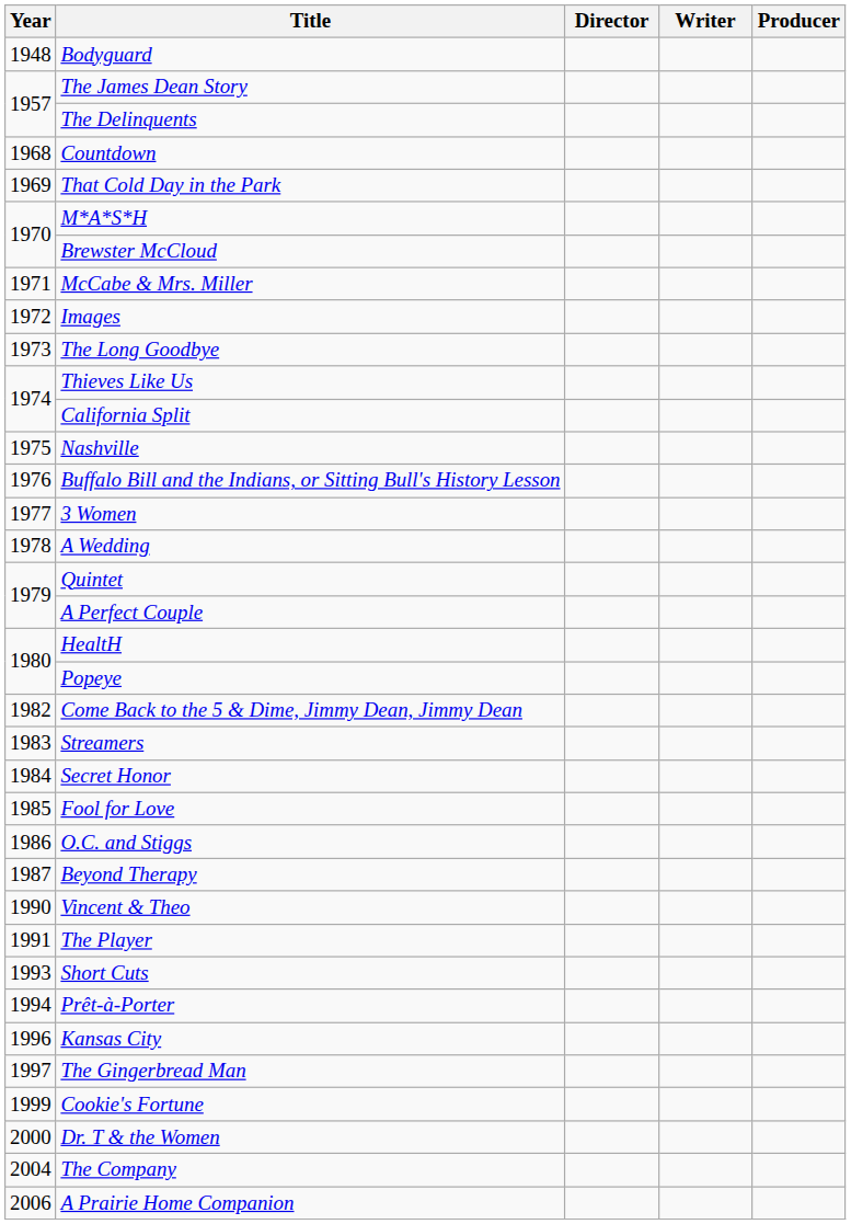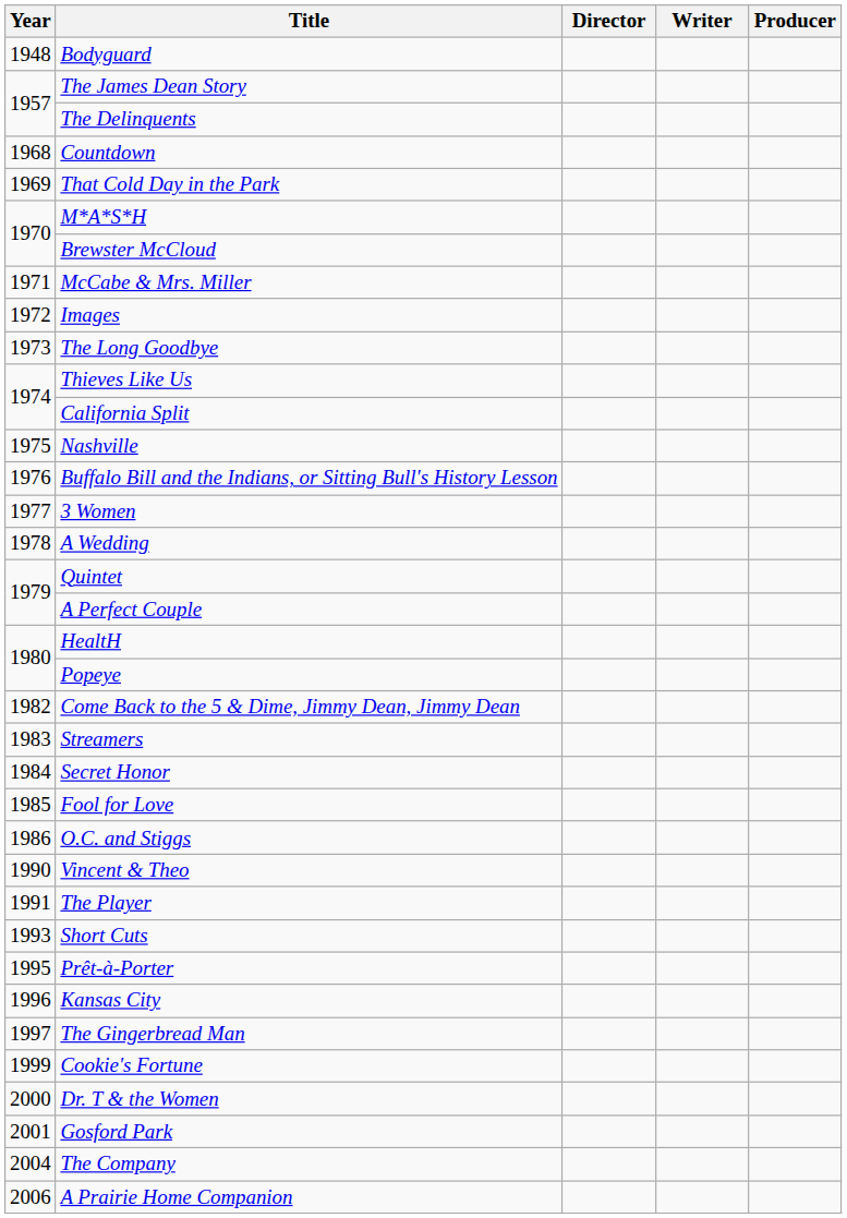 <table class="wikitable">
 <tr>
 <th>Year</th>
 <th>Title</th>
 <th width="65">Director</th>
 <th width="65">Writer</th>
 <th width="65">Producer</th>
 </tr>
 <tr>
 <td>1948</td>
 <td><em><a href='#'>Bodyguard</a></em></td>
 <td></td>
 <td></td>
 <td></td>
 </tr>
 <tr>
 <td rowspan="2">1957</td>
 <td><em><a href='#'>The James Dean Story</a></em></td>
 <td></td>
 <td></td>
 <td></td>
 </tr>
 <tr>
 <td><em><a href='#'>The Delinquents</a></em></td>
 <td></td>
 <td></td>
 <td></td>
 </tr>
 <tr>
 <td>1968</td>
 <td><em><a href='#'>Countdown</a></em></td>
 <td></td>
 <td></td>
 <td></td>
 </tr>
 <tr>
 <td>1969</td>
 <td><em><a href='#'>That Cold Day in the Park</a></em></td>
 <td></td>
 <td></td>
 <td></td>
 </tr>
 <tr>
 <td rowspan=2>1970</td>
 <td><em><a href='#'>M*A*S*H</a></em></td>
 <td></td>
 <td></td>
 <td></td>
 </tr>
 <tr>
 <td><em><a href='#'>Brewster McCloud</a></em></td>
 <td></td>
 <td></td>
 <td></td>
 </tr>
 <tr>
 <td>1971</td>
 <td><em><a href='#'>McCabe & Mrs. Miller</a></em></td>
 <td></td>
 <td></td>
 <td></td>
 </tr>
 <tr>
 <td>1972</td>
 <td><em><a href='#'>Images</a></em></td>
 <td></td>
 <td></td>
 <td></td>
 </tr>
 <tr>
 <td>1973</td>
 <td><em><a href='#'>The Long Goodbye</a></em></td>
 <td></td>
 <td></td>
 <td></td>
 </tr>
 <tr>
 <td rowspan="2">1974</td>
 <td><em><a href='#'>Thieves Like Us</a></em></td>
 <td></td>
 <td></td>
 <td></td>
 </tr>
 <tr>
 <td><em><a href='#'>California Split</a></em></td>
 <td></td>
 <td></td>
 <td></td>
 </tr>
 <tr>
 <td>1975</td>
 <td><em><a href='#'>Nashville</a></em></td>
 <td></td>
 <td></td>
 <td></td>
 </tr>
 <tr>
 <td>1976</td>
 <td><em><a href='#'>Buffalo Bill and the Indians, or Sitting Bull's History Lesson</a></em></td>
 <td></td>
 <td></td>
 <td></td>
 </tr>
 <tr>
 <td>1977</td>
 <td><em><a href='#'>3 Women</a></em></td>
 <td></td>
 <td></td>
 <td></td>
 </tr>
 <tr>
 <td>1978</td>
 <td><em><a href='#'>A Wedding</a></em></td>
 <td></td>
 <td></td>
 <td></td>
 </tr>
 <tr>
 <td rowspan="2">1979</td>
 <td><em><a href='#'>Quintet</a></em></td>
 <td></td>
 <td></td>
 <td></td>
 </tr>
 <tr>
 <td><em><a href='#'>A Perfect Couple</a></em></td>
 <td></td>
 <td></td>
 <td></td>
 </tr>
 <tr>
 <td rowspan="2">1980</td>
 <td><em><a href='#'>HealtH</a></em></td>
 <td></td>
 <td></td>
 <td></td>
 </tr>
 <tr>
 <td><em><a href='#'>Popeye</a></em></td>
 <td></td>
 <td></td>
 <td></td>
 </tr>
 <tr>
 <td>1982</td>
 <td><em><a href='#'>Come Back to the 5 & Dime, Jimmy Dean, Jimmy Dean</a></em></td>
 <td></td>
 <td></td>
 <td></td>
 </tr>
 <tr>
 <td>1983</td>
 <td><em><a href='#'>Streamers</a></em></td>
 <td></td>
 <td></td>
 <td></td>
 </tr>
 <tr>
 <td>1984</td>
 <td><em><a href='#'>Secret Honor</a></em></td>
 <td></td>
 <td></td>
 <td></td>
 </tr>
 <tr>
 <td>1985</td>
 <td><em><a href='#'>Fool for Love</a></em></td>
 <td></td>
 <td></td>
 <td></td>
 </tr>
 <tr>
 <td>1986</td>
 <td><em><a href='#'>O.C. and Stiggs</a></em></td>
 <td></td>
 <td></td>
 <td></td>
 </tr>
 <tr>
-<td>1987</td>
-<td><em><a href='#'>Beyond Therapy</a></em></td>
-<td></td>
-<td></td>
-<td></td>
-</tr>
-<tr>
 <td>1990</td>
 <td><em><a href='#'>Vincent & Theo</a></em></td>
 <td></td>
 <td></td>
 <td></td>
 </tr>
 <tr>
 <td>1991</td>
 <td><em><a href='#'>The Player</a></em></td>
 <td></td>
 <td></td>
 <td></td>
 </tr>
 <tr>
 <td>1993</td>
 <td><em><a href='#'>Short Cuts</a></em></td>
 <td></td>
 <td></td>
 <td></td>
 </tr>
 <tr>
-<td>1994</td>
+<td>1995</td>
 <td><em><a href='#'>Prêt-à-Porter</a></em></td>
 <td></td>
 <td></td>
 <td></td>
 </tr>
 <tr>
 <td>1996</td>
 <td><em><a href='#'>Kansas City</a></em></td>
 <td></td>
 <td></td>
 <td></td>
 </tr>
 <tr>
 <td>1997</td>
 <td><em><a href='#'>The Gingerbread Man</a></em></td>
 <td></td>
 <td></td>
 <td></td>
 </tr>
 <tr>
 <td>1999</td>
 <td><em><a href='#'>Cookie's Fortune</a></em></td>
 <td></td>
 <td></td>
 <td></td>
 </tr>
 <tr>
 <td>2000</td>
 <td><em><a href='#'>Dr. T & the Women</a></em></td>
 <td></td>
 <td></td>
 <td></td>
 </tr>
 <tr>
+<td>2001</td>
+<td><em><a href='#'>Gosford Park</a></em></td>
+<td></td>
+<td></td>
+<td></td>
+</tr>
+<tr>
 <td>2004</td>
 <td><em><a href='#'>The Company</a></em></td>
 <td></td>
 <td></td>
 <td></td>
 </tr>
 <tr>
 <td>2006</td>
 <td><em><a href='#'>A Prairie Home Companion</a></em></td>
 <td></td>
 <td></td>
 <td></td>
 </tr>
 <tr>
 </tr>
 </table>
